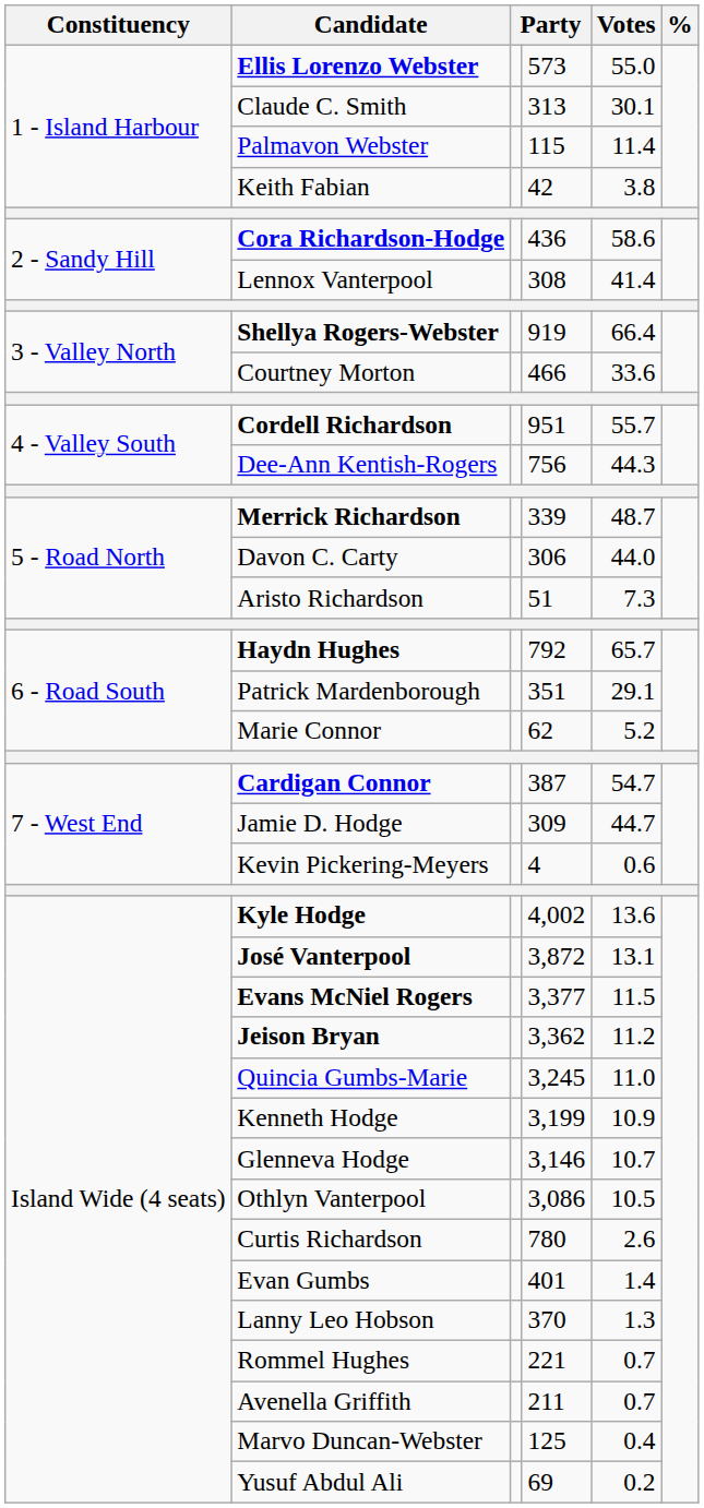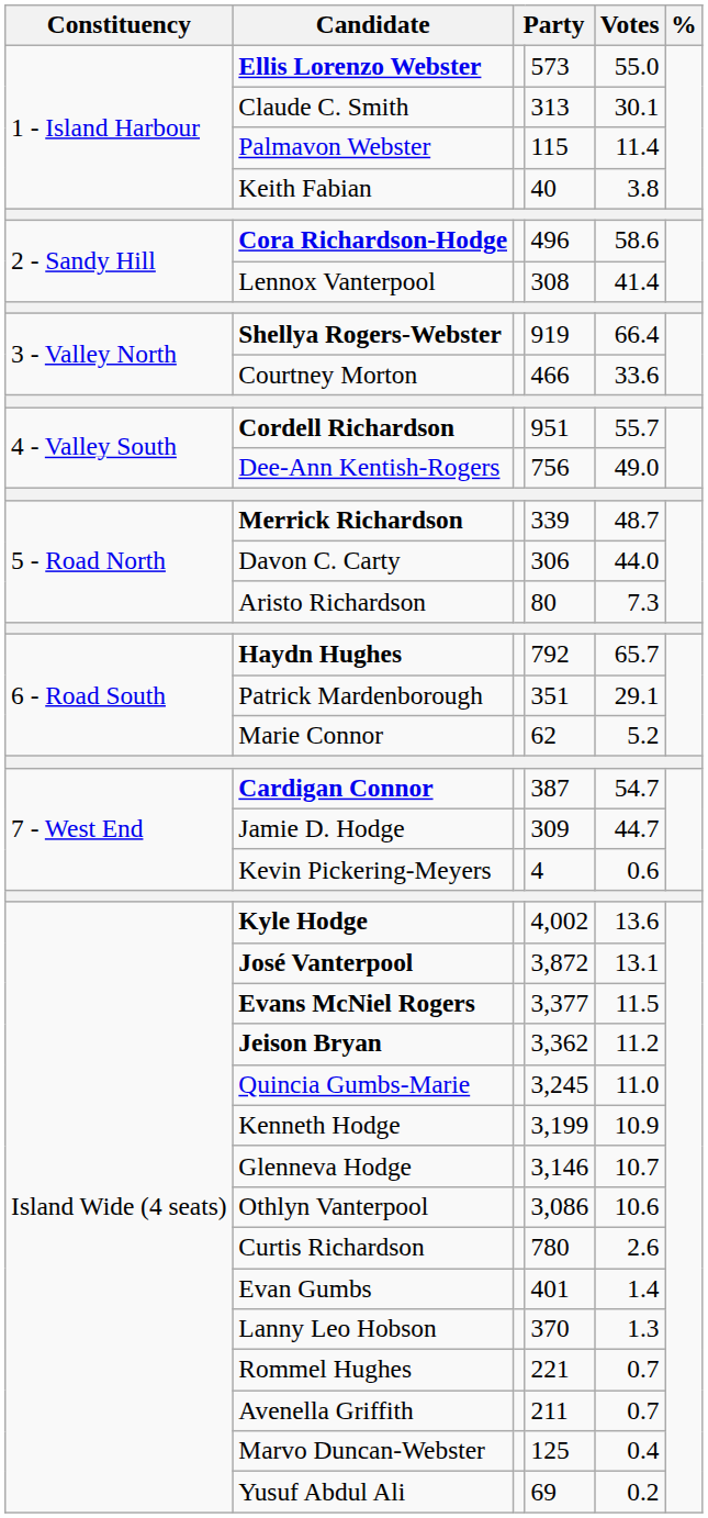 <table class="wikitable">
 <tr>
 <th>Constituency</th>
 <th>Candidate</th>
 <th colspan=2>Party</th>
 <th>Votes</th>
 <th>%</th>
 </tr>
 <tr>
 <td rowspan=4>1 - <a href='#'>Island Harbour</a></td>
 <td><strong><a href='#'>Ellis Lorenzo Webster</a></strong></td>
 <td></td>
 <td>573</td>
 <td align="right">55.0</td>
 </tr>
 <tr>
 <td>Claude C. Smith</td>
 <td></td>
 <td>313</td>
 <td align="right">30.1</td>
 </tr>
 <tr>
 <td><a href='#'>Palmavon Webster</a></td>
 <td></td>
 <td>115</td>
 <td align="right">11.4</td>
 </tr>
 <tr>
 <td>Keith Fabian</td>
 <td></td>
-<td>42</td>
+<td>40</td>
 <td align="right">3.8</td>
 </tr>
 <tr>
 <th colspan="6"></th>
 </tr>
 <tr>
 <td rowspan=2>2 - <a href='#'>Sandy Hill</a></td>
 <td><strong><a href='#'>Cora Richardson-Hodge</a></strong></td>
 <td></td>
-<td>436</td>
+<td>496</td>
 <td align="right">58.6</td>
 </tr>
 <tr>
 <td>Lennox Vanterpool</td>
 <td></td>
 <td>308</td>
 <td align="right">41.4</td>
 </tr>
 <tr>
 <th colspan="6"></th>
 </tr>
 <tr>
 <td rowspan=2>3 - <a href='#'>Valley North</a></td>
 <td><strong>Shellya Rogers-Webster</strong></td>
 <td></td>
 <td>919</td>
 <td align="right">66.4</td>
 </tr>
 <tr>
 <td>Courtney Morton</td>
 <td></td>
 <td>466</td>
 <td align="right">33.6</td>
 </tr>
 <tr>
 <th colspan="6"></th>
 </tr>
 <tr>
 <td rowspan=2>4 - <a href='#'>Valley South</a></td>
 <td><strong>Cordell Richardson</strong></td>
 <td></td>
 <td>951</td>
 <td align="right">55.7</td>
 </tr>
 <tr>
 <td><a href='#'>Dee-Ann Kentish-Rogers</a></td>
 <td></td>
 <td>756</td>
-<td align="right">44.3</td>
+<td align="right">49.0</td>
 </tr>
 <tr>
 <th colspan="6"></th>
 </tr>
 <tr>
 <td rowspan=3>5 - <a href='#'>Road North</a></td>
 <td><strong>Merrick Richardson</strong></td>
 <td></td>
 <td>339</td>
 <td align="right">48.7</td>
 </tr>
 <tr>
 <td>Davon C. Carty</td>
 <td></td>
 <td>306</td>
 <td align="right">44.0</td>
 </tr>
 <tr>
 <td>Aristo Richardson</td>
 <td></td>
-<td>51</td>
+<td>80</td>
 <td align="right">7.3</td>
 </tr>
 <tr>
 <th colspan="6"></th>
 </tr>
 <tr>
 <td rowspan=3>6 - <a href='#'>Road South</a></td>
 <td><strong>Haydn Hughes</strong></td>
 <td></td>
 <td>792</td>
 <td align="right">65.7</td>
 </tr>
 <tr>
 <td>Patrick Mardenborough</td>
 <td></td>
 <td>351</td>
 <td align="right">29.1</td>
 </tr>
 <tr>
 <td>Marie Connor</td>
 <td></td>
 <td>62</td>
 <td align="right">5.2</td>
 </tr>
 <tr>
 <th colspan="6"></th>
 </tr>
 <tr>
 <td rowspan=3>7 - <a href='#'>West End</a></td>
 <td><strong><a href='#'>Cardigan Connor</a></strong></td>
 <td></td>
 <td>387</td>
 <td align="right">54.7</td>
 </tr>
 <tr>
 <td>Jamie D. Hodge</td>
 <td></td>
 <td>309</td>
 <td align="right">44.7</td>
 </tr>
 <tr>
 <td>Kevin Pickering-Meyers</td>
 <td></td>
 <td>4</td>
 <td align="right">0.6</td>
 </tr>
 <tr>
 <th colspan="6"></th>
 </tr>
 <tr>
 <td rowspan=15>Island Wide (4 seats)</td>
 <td><strong>Kyle Hodge</strong></td>
 <td></td>
 <td>4,002</td>
 <td align="right">13.6</td>
 </tr>
 <tr>
 <td><strong>José Vanterpool</strong></td>
 <td></td>
 <td>3,872</td>
 <td align="right">13.1</td>
 </tr>
 <tr>
 <td><strong>Evans McNiel Rogers</strong></td>
 <td></td>
 <td>3,377</td>
 <td align="right">11.5</td>
 </tr>
 <tr>
 <td><strong>Jeison Bryan</strong></td>
 <td></td>
 <td>3,362</td>
 <td align="right">11.2</td>
 </tr>
 <tr>
 <td><a href='#'>Quincia Gumbs-Marie</a></td>
 <td></td>
 <td>3,245</td>
 <td align="right">11.0</td>
 </tr>
 <tr>
 <td>Kenneth Hodge</td>
 <td></td>
 <td>3,199</td>
 <td align="right">10.9</td>
 </tr>
 <tr>
 <td>Glenneva Hodge</td>
 <td></td>
 <td>3,146</td>
 <td align="right">10.7</td>
 </tr>
 <tr>
 <td>Othlyn Vanterpool</td>
 <td></td>
 <td>3,086</td>
-<td align="right">10.5</td>
+<td align="right">10.6</td>
 </tr>
 <tr>
 <td>Curtis Richardson</td>
 <td></td>
 <td>780</td>
 <td align="right">2.6</td>
 </tr>
 <tr>
 <td>Evan Gumbs</td>
 <td></td>
 <td>401</td>
 <td align="right">1.4</td>
 </tr>
 <tr>
 <td>Lanny Leo Hobson</td>
 <td></td>
 <td>370</td>
 <td align="right">1.3</td>
 </tr>
 <tr>
 <td>Rommel Hughes</td>
 <td></td>
 <td>221</td>
 <td align="right">0.7</td>
 </tr>
 <tr>
 <td>Avenella Griffith</td>
 <td></td>
 <td>211</td>
 <td align="right">0.7</td>
 </tr>
 <tr>
 <td>Marvo Duncan-Webster</td>
 <td></td>
 <td>125</td>
 <td align="right">0.4</td>
 </tr>
 <tr>
 <td>Yusuf Abdul Ali</td>
 <td></td>
 <td>69</td>
 <td align="right">0.2</td>
 </tr>
 </table>
